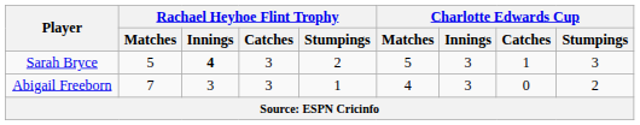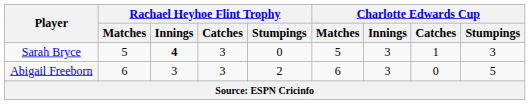 <table class="wikitable" style="text-align:center; width:55%;">
 <tr>
 <th rowspan=2>Player</th>
 <th colspan=4><a href='#'>Rachael Heyhoe Flint Trophy</a></th>
 <th colspan=4><a href='#'>Charlotte Edwards Cup</a></th>
 </tr>
 <tr>
 <th>Matches</th>
 <th>Innings</th>
 <th>Catches</th>
 <th>Stumpings</th>
 <th>Matches</th>
 <th>Innings</th>
 <th>Catches</th>
 <th>Stumpings</th>
 </tr>
 <tr>
 <td><a href='#'>Sarah Bryce</a></td>
 <td>5</td>
 <td><strong>4</strong></td>
 <td>3</td>
-<td>2</td>
+<td>0</td>
 <td>5</td>
 <td>3</td>
 <td>1</td>
 <td>3</td>
 </tr>
 <tr>
 <td><a href='#'>Abigail Freeborn</a></td>
-<td>7</td>
+<td>6</td>
 <td>3</td>
 <td>3</td>
-<td>1</td>
-<td>4</td>
+<td>2</td>
+<td>6</td>
 <td>3</td>
 <td>0</td>
-<td>2</td>
+<td>5</td>
 </tr>
 <tr>
 <th colspan="9"><small>Source: ESPN Cricinfo</small></th>
 </tr>
 </table>
